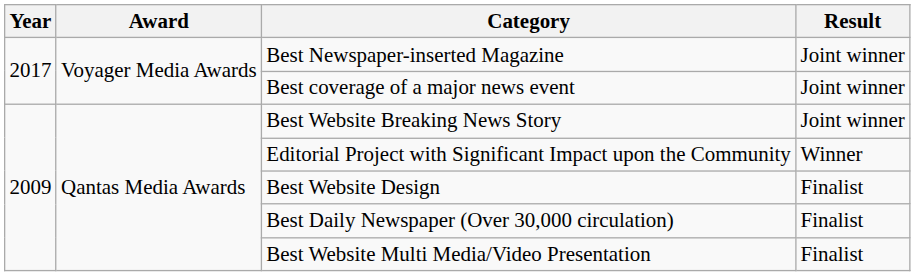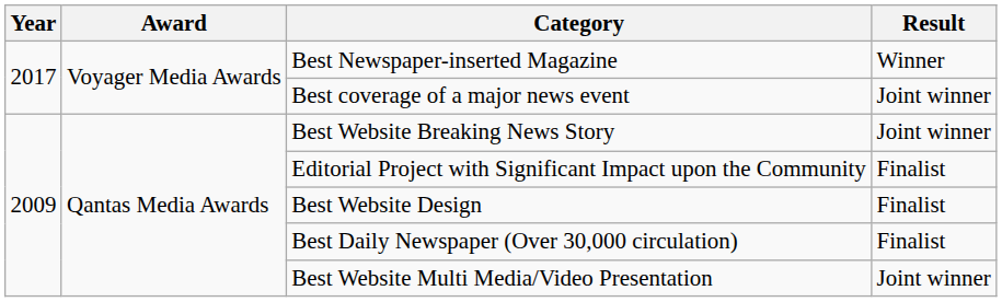 <table class="wikitable">
 <tr>
 <th>Year</th>
 <th>Award</th>
 <th>Category</th>
 <th>Result</th>
 </tr>
 <tr>
 <td rowspan="2">2017</td>
 <td rowspan="2">Voyager Media Awards</td>
 <td>Best Newspaper-inserted Magazine</td>
-<td>Joint winner</td>
+<td>Winner</td>
 </tr>
 <tr>
 <td>Best coverage of a major news event</td>
 <td>Joint winner</td>
 </tr>
 <tr>
 <td rowspan="5">2009</td>
 <td rowspan="5">Qantas Media Awards</td>
 <td>Best Website Breaking News Story</td>
 <td>Joint winner</td>
 </tr>
 <tr>
 <td>Editorial Project with Significant Impact upon the Community</td>
-<td>Winner</td>
+<td>Finalist</td>
 </tr>
 <tr>
 <td>Best Website Design</td>
 <td>Finalist</td>
 </tr>
 <tr>
 <td>Best Daily Newspaper (Over 30,000 circulation)</td>
 <td>Finalist</td>
 </tr>
 <tr>
 <td>Best Website Multi Media/Video Presentation</td>
-<td>Finalist</td>
+<td>Joint winner</td>
 </tr>
 </table>
